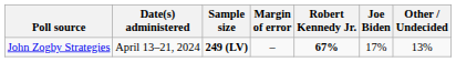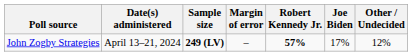 <table class="wikitable sortable mw-datatable" style="font-size:90%;text-align:center;line-height:17px">
 <tr valign=bottom>
 <th>Poll source</th>
 <th>Date(s)<br>administered</th>
 <th>Sample<br>size</th>
 <th>Margin<br>of error</th>
 <th class="unsortable">Robert<br>Kennedy Jr.<br></th>
 <th class="unsortable">Joe<br>Biden<br></th>
 <th class="unsortable">Other /<br>Undecided</th>
 </tr>
 <tr>
 <td style="text-align:left;"><a href='#'>John Zogby Strategies</a></td>
 <td data-sort-value="2024-05-01">April 13–21, 2024</td>
 <td><strong>249 (LV)</strong></td>
 <td>–</td>
-<td><strong>67%</strong></td>
+<td><strong>57%</strong></td>
 <td>17%</td>
-<td>13%</td>
+<td>12%</td>
 </tr>
 </table>
